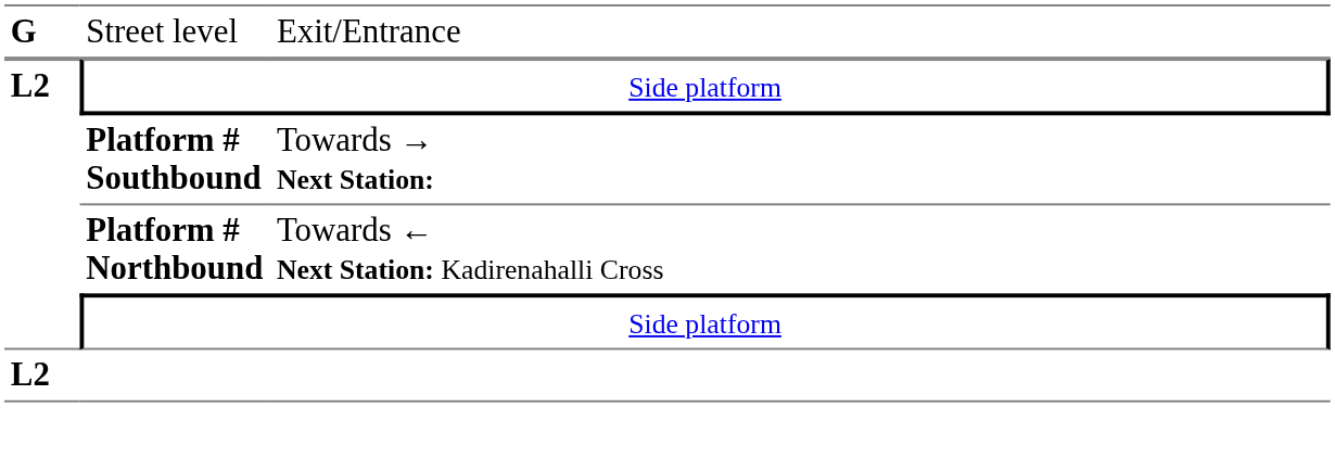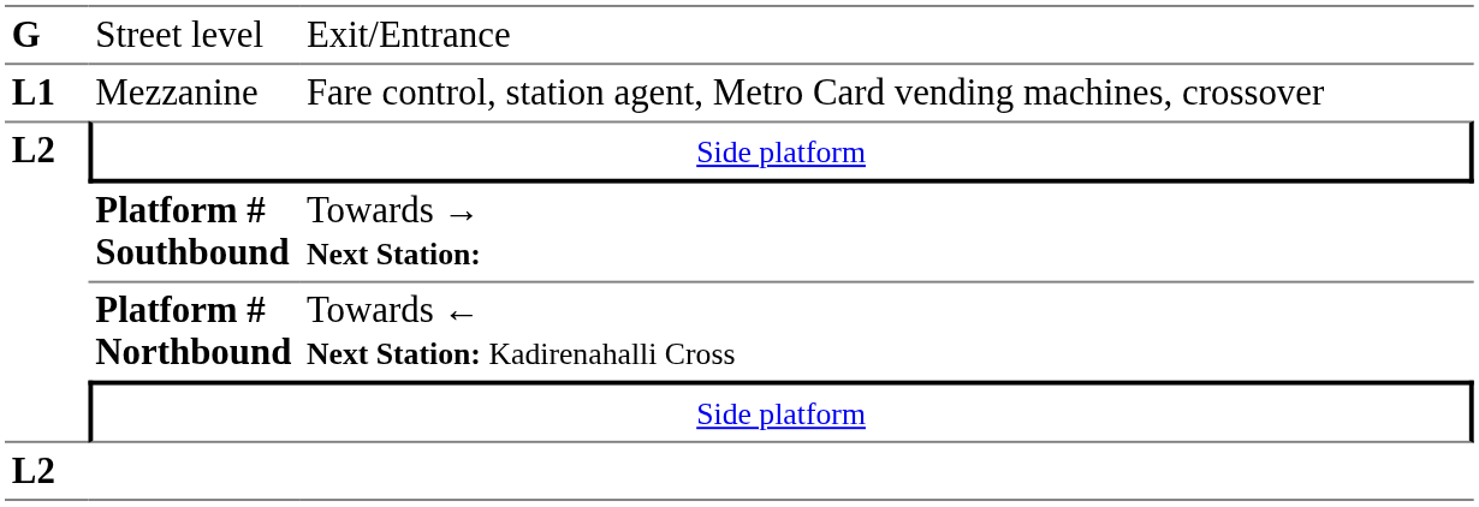 <table border="0" cellspacing="0" cellpadding="3" table>
 <tr>
 <td style="border-bottom:solid 1px gray;border-top:solid 1px gray;" width="30" valign="top"><strong>G</strong></td>
 <td style="border-top:solid 1px gray;border-bottom:solid 1px gray;" width="85" valign="top">Street level</td>
 <td style="border-top:solid 1px gray;border-bottom:solid 1px gray;" width="500" valign="top">Exit/Entrance</td>
+</tr>
+<tr>
+<td valign="top"><strong>L1</strong></td>
+<td valign="top">Mezzanine</td>
+<td valign="top">Fare control, station agent, Metro Card vending machines, crossover<br></td>
 </tr>
 <tr>
 <td rowspan="4" style="border-top:solid 1px gray;border-bottom:solid 1px gray;" width="30" valign="top"><strong>L2</strong></td>
 <td colspan="2" style="border-top:solid 1px gray;border-right:solid 2px black;border-left:solid 2px black;border-bottom:solid 2px black;text-align:center;"><small><a href='#'>Side platform</a></small></td>
 </tr>
 <tr>
 <td style="border-bottom:solid 1px gray;" width="85"><span><strong>Platform #</strong><br><strong>Southbound</strong></span></td>
 <td style="border-bottom:solid 1px gray;" width="500">Towards → <br><small><strong>Next Station:</strong> </small></td>
 </tr>
 <tr>
 <td><span><strong>Platform #</strong><br><strong>Northbound</strong></span></td>
 <td>Towards ← <br><small><strong>Next Station:</strong> Kadirenahalli Cross</small></td>
 </tr>
 <tr>
 <td colspan="2" style="border-top:solid 2px black;border-right:solid 2px black;border-left:solid 2px black;border-bottom:solid 1px gray;" align="center"><small><a href='#'>Side platform</a></small></td>
 </tr>
 <tr>
 <td rowspan="2" style="border-bottom:solid 1px gray;" width="30" valign="top"><strong>L2</strong></td>
 <td style="border-bottom:solid 1px gray;" width="85"></td>
 <td style="border-bottom:solid 1px gray;" width="500"></td>
 </tr>
 <tr>
 </tr>
 </table>
